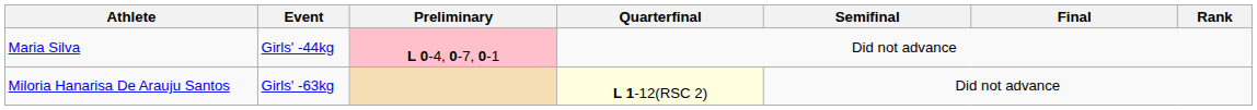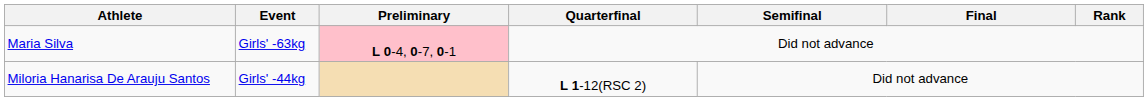 <table class="wikitable" width="98%" style="text-align:left; font-size:90%">
 <tr>
 <th width="11%">Athlete</th>
 <th width="4%">Event</th>
 <th width="9%">Preliminary</th>
 <th width="9%">Quarterfinal</th>
 <th width="9%">Semifinal</th>
 <th width="9%">Final</th>
 <th width="3%">Rank</th>
 </tr>
 <tr>
 <td><a href='#'>Maria Silva</a></td>
-<td><a href='#'>Girls' -44kg</a></td>
+<td><a href='#'>Girls' -63kg</a></td>
 <td align=center style="background: pink;"> <br> <strong>L</strong> <strong>0</strong>-4, <strong>0</strong>-7, <strong>0</strong>-1</td>
 <td colspan=4 align=center>Did not advance</td>
 </tr>
 <tr>
 <td><a href='#'>Miloria Hanarisa De Arauju Santos</a></td>
-<td><a href='#'>Girls' -63kg</a></td>
+<td><a href='#'>Girls' -44kg</a></td>
 <td align=center bgcolor=wheat></td>
-<td align=center style="background: lightyellow;"> <br> <strong>L</strong> <strong>1</strong>-12(RSC 2)</td>
+<td align=center> <br> <strong>L</strong> <strong>1</strong>-12(RSC 2)</td>
 <td colspan=3 align=center>Did not advance</td>
 </tr>
 </table>
